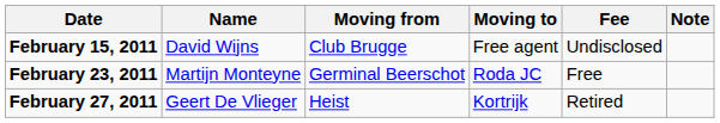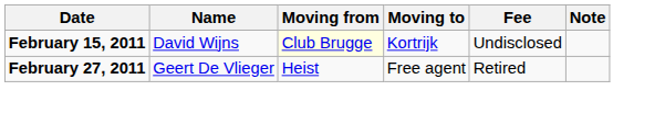 <table class="wikitable sortable">
 <tr>
 <th>Date</th>
 <th>Name</th>
 <th>Moving from</th>
 <th>Moving to</th>
 <th>Fee</th>
 <th>Note</th>
 </tr>
 <tr>
 <td><strong>February 15, 2011</strong></td>
 <td> <a href='#'>David Wijns</a></td>
-<td> <a href='#'>Club Brugge</a></td>
-<td>Free agent</td>
+<td style="background: lightyellow;"> <a href='#'>Club Brugge</a></td>
+<td> <a href='#'>Kortrijk</a></td>
 <td>Undisclosed </td>
-<td></td>
-</tr>
-<tr>
-<td><strong>February 23, 2011</strong></td>
-<td> <a href='#'>Martijn Monteyne</a></td>
-<td> <a href='#'>Germinal Beerschot</a></td>
-<td> <a href='#'>Roda JC</a></td>
-<td>Free </td>
 <td></td>
 </tr>
 <tr>
 <td><strong>February 27, 2011</strong></td>
 <td> <a href='#'>Geert De Vlieger</a></td>
 <td> <a href='#'>Heist</a></td>
-<td> <a href='#'>Kortrijk</a></td>
+<td>Free agent</td>
 <td>Retired </td>
 <td></td>
 </tr>
 </table>
